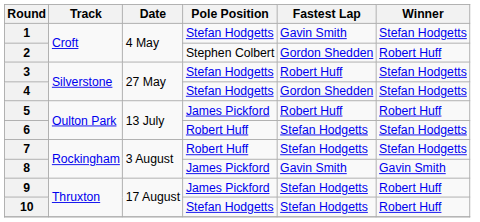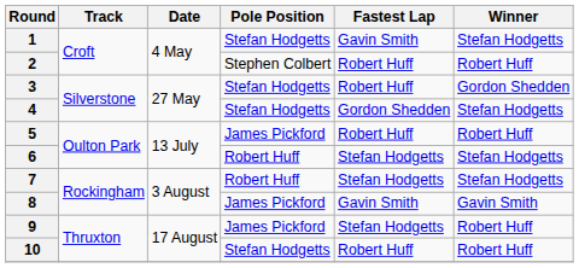 <table class="wikitable" style="font-size: 85%">
 <tr>
 <th>Round</th>
 <th>Track</th>
 <th>Date</th>
 <th>Pole Position</th>
 <th>Fastest Lap</th>
 <th>Winner</th>
 </tr>
 <tr>
 <th>1</th>
 <td rowspan=2><a href='#'>Croft</a></td>
 <td rowspan=2>4 May</td>
 <td> <a href='#'>Stefan Hodgetts</a></td>
 <td> <a href='#'>Gavin Smith</a></td>
 <td> <a href='#'>Stefan Hodgetts</a></td>
 </tr>
 <tr>
 <th>2</th>
 <td> Stephen Colbert</td>
-<td> <a href='#'>Gordon Shedden</a></td>
+<td> <a href='#'>Robert Huff</a></td>
 <td> <a href='#'>Robert Huff</a></td>
 </tr>
 <tr>
 <th>3</th>
 <td rowspan=2><a href='#'>Silverstone</a></td>
 <td rowspan=2>27 May</td>
 <td> <a href='#'>Stefan Hodgetts</a></td>
 <td> <a href='#'>Robert Huff</a></td>
-<td> <a href='#'>Stefan Hodgetts</a></td>
+<td> <a href='#'>Gordon Shedden</a></td>
 </tr>
 <tr>
 <th>4</th>
 <td> <a href='#'>Stefan Hodgetts</a></td>
 <td> <a href='#'>Gordon Shedden</a></td>
 <td> <a href='#'>Stefan Hodgetts</a></td>
 </tr>
 <tr>
 <th>5</th>
 <td rowspan=2><a href='#'>Oulton Park</a></td>
 <td rowspan=2>13 July</td>
 <td> <a href='#'>James Pickford</a></td>
 <td> <a href='#'>Robert Huff</a></td>
 <td> <a href='#'>Robert Huff</a></td>
 </tr>
 <tr>
 <th>6</th>
 <td> <a href='#'>Robert Huff</a></td>
 <td> <a href='#'>Stefan Hodgetts</a></td>
 <td> <a href='#'>Stefan Hodgetts</a></td>
 </tr>
 <tr>
 <th>7</th>
 <td rowspan=2><a href='#'>Rockingham</a></td>
 <td rowspan=2>3 August</td>
 <td> <a href='#'>Robert Huff</a></td>
 <td> <a href='#'>Stefan Hodgetts</a></td>
 <td> <a href='#'>Stefan Hodgetts</a></td>
 </tr>
 <tr>
 <th>8</th>
 <td> <a href='#'>James Pickford</a></td>
 <td> <a href='#'>Gavin Smith</a></td>
 <td> <a href='#'>Gavin Smith</a></td>
 </tr>
 <tr>
 <th>9</th>
 <td rowspan=2><a href='#'>Thruxton</a></td>
 <td rowspan=2>17 August</td>
 <td> <a href='#'>James Pickford</a></td>
 <td> <a href='#'>Stefan Hodgetts</a></td>
 <td> <a href='#'>Robert Huff</a></td>
 </tr>
 <tr>
 <th>10</th>
 <td> <a href='#'>Stefan Hodgetts</a></td>
-<td> <a href='#'>Stefan Hodgetts</a></td>
+<td> <a href='#'>Robert Huff</a></td>
 <td> <a href='#'>Robert Huff</a></td>
 </tr>
 <tr>
 </tr>
 </table>
